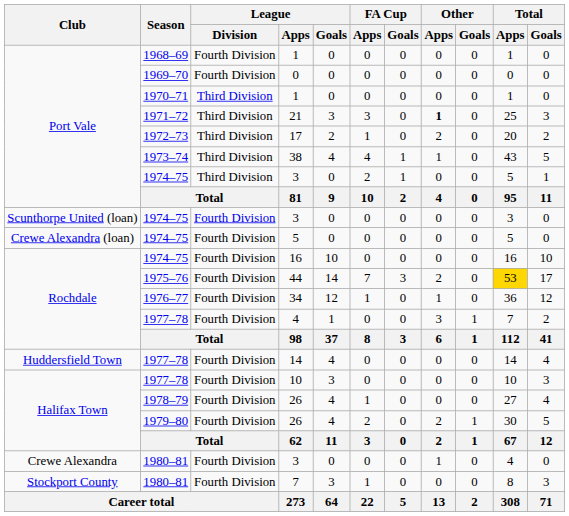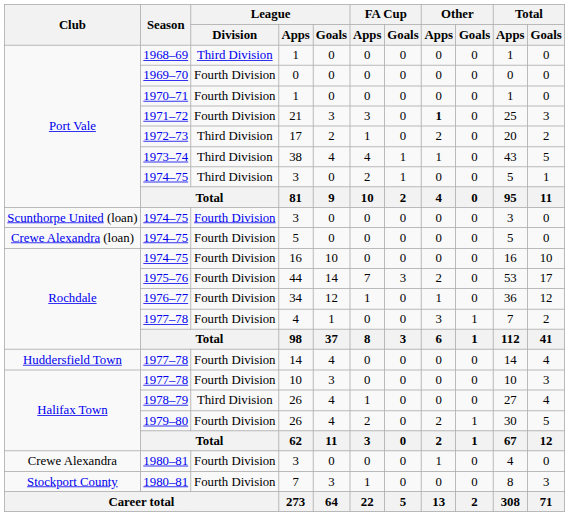 <table class="wikitable" style="text-align: center;">
 <tr>
 <th rowspan="2">Club</th>
 <th rowspan="2">Season</th>
 <th colspan="3">League</th>
 <th colspan="2">FA Cup</th>
 <th colspan="2">Other</th>
 <th colspan="2">Total</th>
 </tr>
 <tr>
 <th>Division</th>
 <th>Apps</th>
 <th>Goals</th>
 <th>Apps</th>
 <th>Goals</th>
 <th>Apps</th>
 <th>Goals</th>
 <th>Apps</th>
 <th>Goals</th>
 </tr>
 <tr>
 <td rowspan="8"><a href='#'>Port Vale</a></td>
 <td><a href='#'>1968–69</a></td>
-<td>Fourth Division</td>
+<td><a href='#'>Third Division</a></td>
 <td>1</td>
 <td>0</td>
 <td>0</td>
 <td>0</td>
 <td>0</td>
 <td>0</td>
 <td>1</td>
 <td>0</td>
 </tr>
 <tr>
 <td><a href='#'>1969–70</a></td>
 <td>Fourth Division</td>
 <td>0</td>
 <td>0</td>
 <td>0</td>
 <td>0</td>
 <td>0</td>
 <td>0</td>
 <td>0</td>
 <td>0</td>
 </tr>
 <tr>
 <td><a href='#'>1970–71</a></td>
-<td><a href='#'>Third Division</a></td>
+<td>Fourth Division</td>
 <td>1</td>
 <td>0</td>
 <td>0</td>
 <td>0</td>
 <td>0</td>
 <td>0</td>
 <td>1</td>
 <td>0</td>
 </tr>
 <tr>
 <td><a href='#'>1971–72</a></td>
-<td>Third Division</td>
+<td>Fourth Division</td>
 <td>21</td>
 <td>3</td>
 <td>3</td>
 <td>0</td>
 <td><strong>1</strong></td>
 <td>0</td>
 <td>25</td>
 <td>3</td>
 </tr>
 <tr>
 <td><a href='#'>1972–73</a></td>
 <td>Third Division</td>
 <td>17</td>
 <td>2</td>
 <td>1</td>
 <td>0</td>
 <td>2</td>
 <td>0</td>
 <td>20</td>
 <td>2</td>
 </tr>
 <tr>
 <td><a href='#'>1973–74</a></td>
 <td>Third Division</td>
 <td>38</td>
 <td>4</td>
 <td>4</td>
 <td>1</td>
 <td>1</td>
 <td>0</td>
 <td>43</td>
 <td>5</td>
 </tr>
 <tr>
 <td><a href='#'>1974–75</a></td>
 <td>Third Division</td>
 <td>3</td>
 <td>0</td>
 <td>2</td>
 <td>1</td>
 <td>0</td>
 <td>0</td>
 <td>5</td>
 <td>1</td>
 </tr>
 <tr>
 <th colspan="2">Total</th>
 <th>81</th>
 <th>9</th>
 <th>10</th>
 <th>2</th>
 <th>4</th>
 <th>0</th>
 <th>95</th>
 <th>11</th>
 </tr>
 <tr>
 <td><a href='#'>Scunthorpe United</a> (loan)</td>
 <td><a href='#'>1974–75</a></td>
 <td><a href='#'>Fourth Division</a></td>
 <td>3</td>
 <td>0</td>
 <td>0</td>
 <td>0</td>
 <td>0</td>
 <td>0</td>
 <td>3</td>
 <td>0</td>
 </tr>
 <tr>
 <td><a href='#'>Crewe Alexandra</a> (loan)</td>
 <td><a href='#'>1974–75</a></td>
 <td>Fourth Division</td>
 <td>5</td>
 <td>0</td>
 <td>0</td>
 <td>0</td>
 <td>0</td>
 <td>0</td>
 <td>5</td>
 <td>0</td>
 </tr>
 <tr>
 <td rowspan="5"><a href='#'>Rochdale</a></td>
 <td><a href='#'>1974–75</a></td>
 <td>Fourth Division</td>
 <td>16</td>
 <td>10</td>
 <td>0</td>
 <td>0</td>
 <td>0</td>
 <td>0</td>
 <td>16</td>
 <td>10</td>
 </tr>
 <tr>
 <td><a href='#'>1975–76</a></td>
 <td>Fourth Division</td>
 <td>44</td>
 <td>14</td>
 <td>7</td>
 <td>3</td>
 <td>2</td>
 <td>0</td>
-<td style="background: gold;">53</td>
+<td>53</td>
 <td>17</td>
 </tr>
 <tr>
 <td><a href='#'>1976–77</a></td>
 <td>Fourth Division</td>
 <td>34</td>
 <td>12</td>
 <td>1</td>
 <td>0</td>
 <td>1</td>
 <td>0</td>
 <td>36</td>
 <td>12</td>
 </tr>
 <tr>
 <td><a href='#'>1977–78</a></td>
 <td>Fourth Division</td>
 <td>4</td>
 <td>1</td>
 <td>0</td>
 <td>0</td>
 <td>3</td>
 <td>1</td>
 <td>7</td>
 <td>2</td>
 </tr>
 <tr>
 <th colspan="2">Total</th>
 <th>98</th>
 <th>37</th>
 <th>8</th>
 <th>3</th>
 <th>6</th>
 <th>1</th>
 <th>112</th>
 <th>41</th>
 </tr>
 <tr>
 <td><a href='#'>Huddersfield Town</a></td>
 <td><a href='#'>1977–78</a></td>
 <td>Fourth Division</td>
 <td>14</td>
 <td>4</td>
 <td>0</td>
 <td>0</td>
 <td>0</td>
 <td>0</td>
 <td>14</td>
 <td>4</td>
 </tr>
 <tr>
 <td rowspan="4"><a href='#'>Halifax Town</a></td>
 <td><a href='#'>1977–78</a></td>
 <td>Fourth Division</td>
 <td>10</td>
 <td>3</td>
 <td>0</td>
 <td>0</td>
 <td>0</td>
 <td>0</td>
 <td>10</td>
 <td>3</td>
 </tr>
 <tr>
 <td><a href='#'>1978–79</a></td>
-<td>Fourth Division</td>
+<td>Third Division</td>
 <td>26</td>
 <td>4</td>
 <td>1</td>
 <td>0</td>
 <td>0</td>
 <td>0</td>
 <td>27</td>
 <td>4</td>
 </tr>
 <tr>
 <td><a href='#'>1979–80</a></td>
 <td>Fourth Division</td>
 <td>26</td>
 <td>4</td>
 <td>2</td>
 <td>0</td>
 <td>2</td>
 <td>1</td>
 <td>30</td>
 <td>5</td>
 </tr>
 <tr>
 <th colspan="2">Total</th>
 <th>62</th>
 <th>11</th>
 <th>3</th>
 <th>0</th>
 <th>2</th>
 <th>1</th>
 <th>67</th>
 <th>12</th>
 </tr>
 <tr>
 <td>Crewe Alexandra</td>
 <td><a href='#'>1980–81</a></td>
 <td>Fourth Division</td>
 <td>3</td>
 <td>0</td>
 <td>0</td>
 <td>0</td>
 <td>1</td>
 <td>0</td>
 <td>4</td>
 <td>0</td>
 </tr>
 <tr>
 <td><a href='#'>Stockport County</a></td>
 <td><a href='#'>1980–81</a></td>
 <td>Fourth Division</td>
 <td>7</td>
 <td>3</td>
 <td>1</td>
 <td>0</td>
 <td>0</td>
 <td>0</td>
 <td>8</td>
 <td>3</td>
 </tr>
 <tr>
 <th colspan="3">Career total</th>
 <th>273</th>
 <th>64</th>
 <th>22</th>
 <th>5</th>
 <th>13</th>
 <th>2</th>
 <th>308</th>
 <th>71</th>
 </tr>
 </table>
